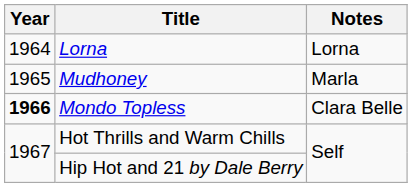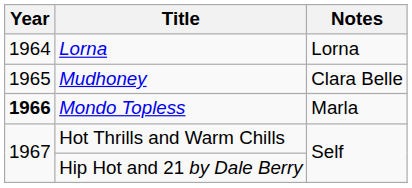 <table class="wikitable sortable">
 <tr>
 <th>Year</th>
 <th>Title</th>
 <th class="unsortable">Notes</th>
 </tr>
 <tr>
 <td>1964</td>
 <td><em><a href='#'>Lorna</a></em></td>
 <td>Lorna</td>
 </tr>
 <tr>
 <td>1965</td>
 <td><em><a href='#'>Mudhoney</a></em></td>
-<td>Marla</td>
+<td>Clara Belle</td>
 </tr>
 <tr>
 <td><strong>1966</strong></td>
 <td><em><a href='#'>Mondo Topless</a></em></td>
-<td>Clara Belle</td>
+<td>Marla</td>
 </tr>
 <tr>
 <td rowspan="2">1967</td>
 <td>Hot Thrills and Warm Chills</td>
 <td rowspan="2">Self</td>
 </tr>
 <tr>
 <td>Hip Hot and 21<em> by Dale Berry</td>
 </tr>
 </table>
